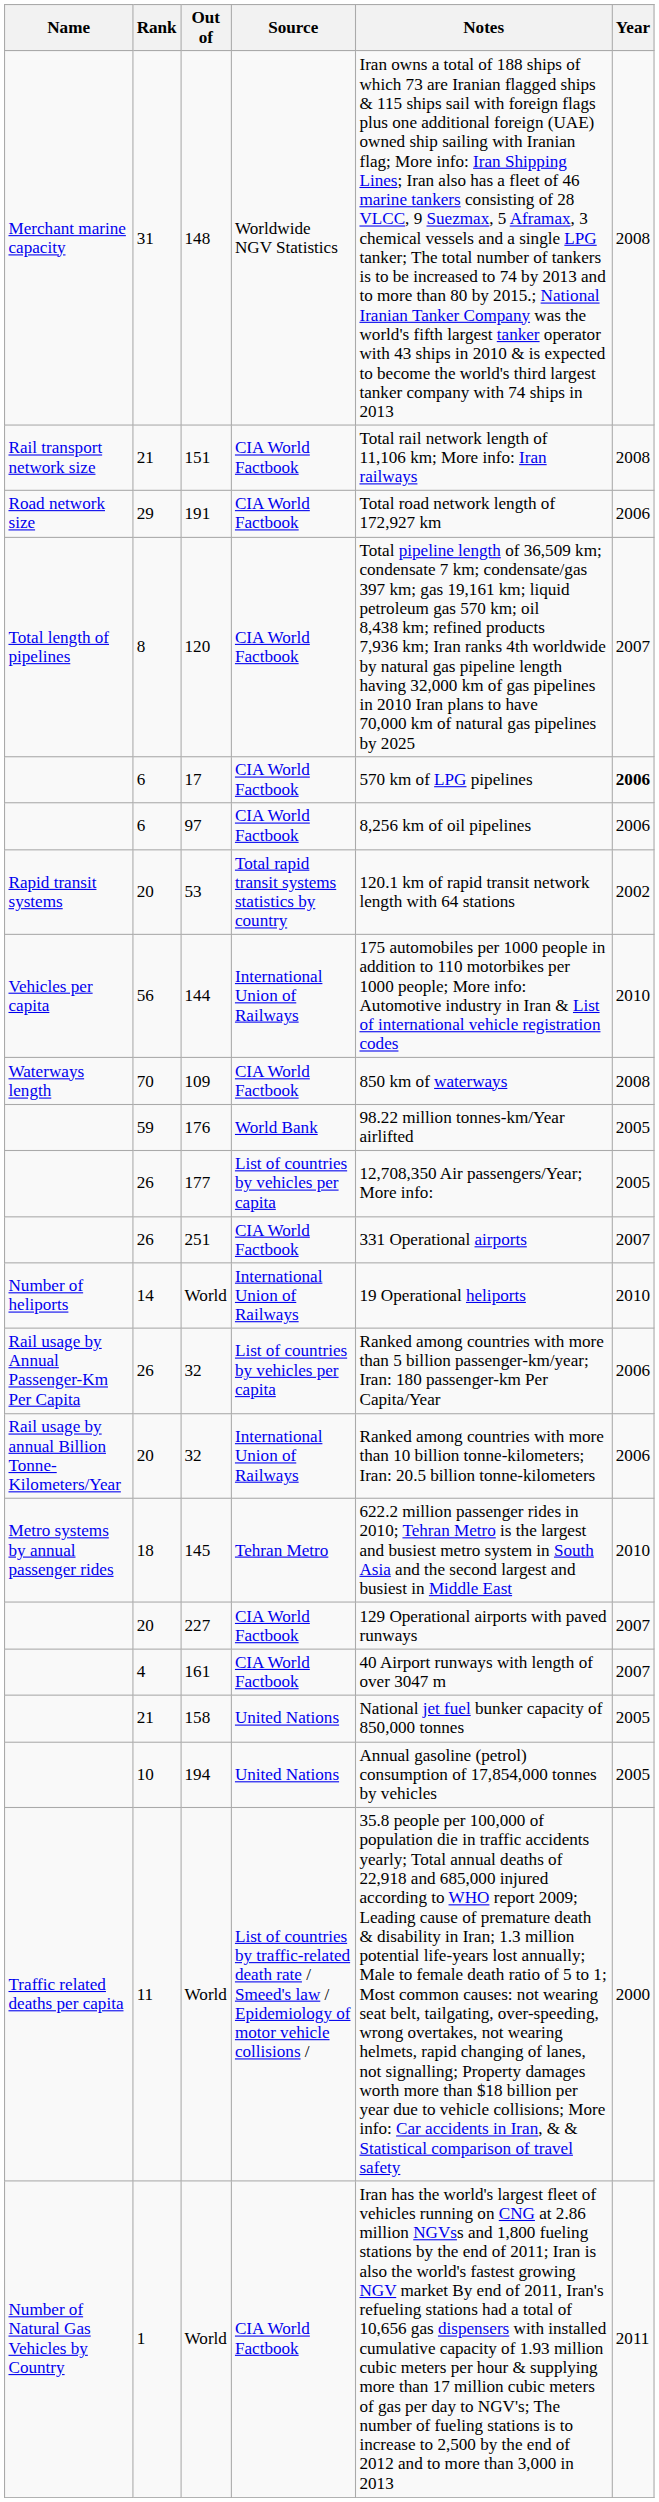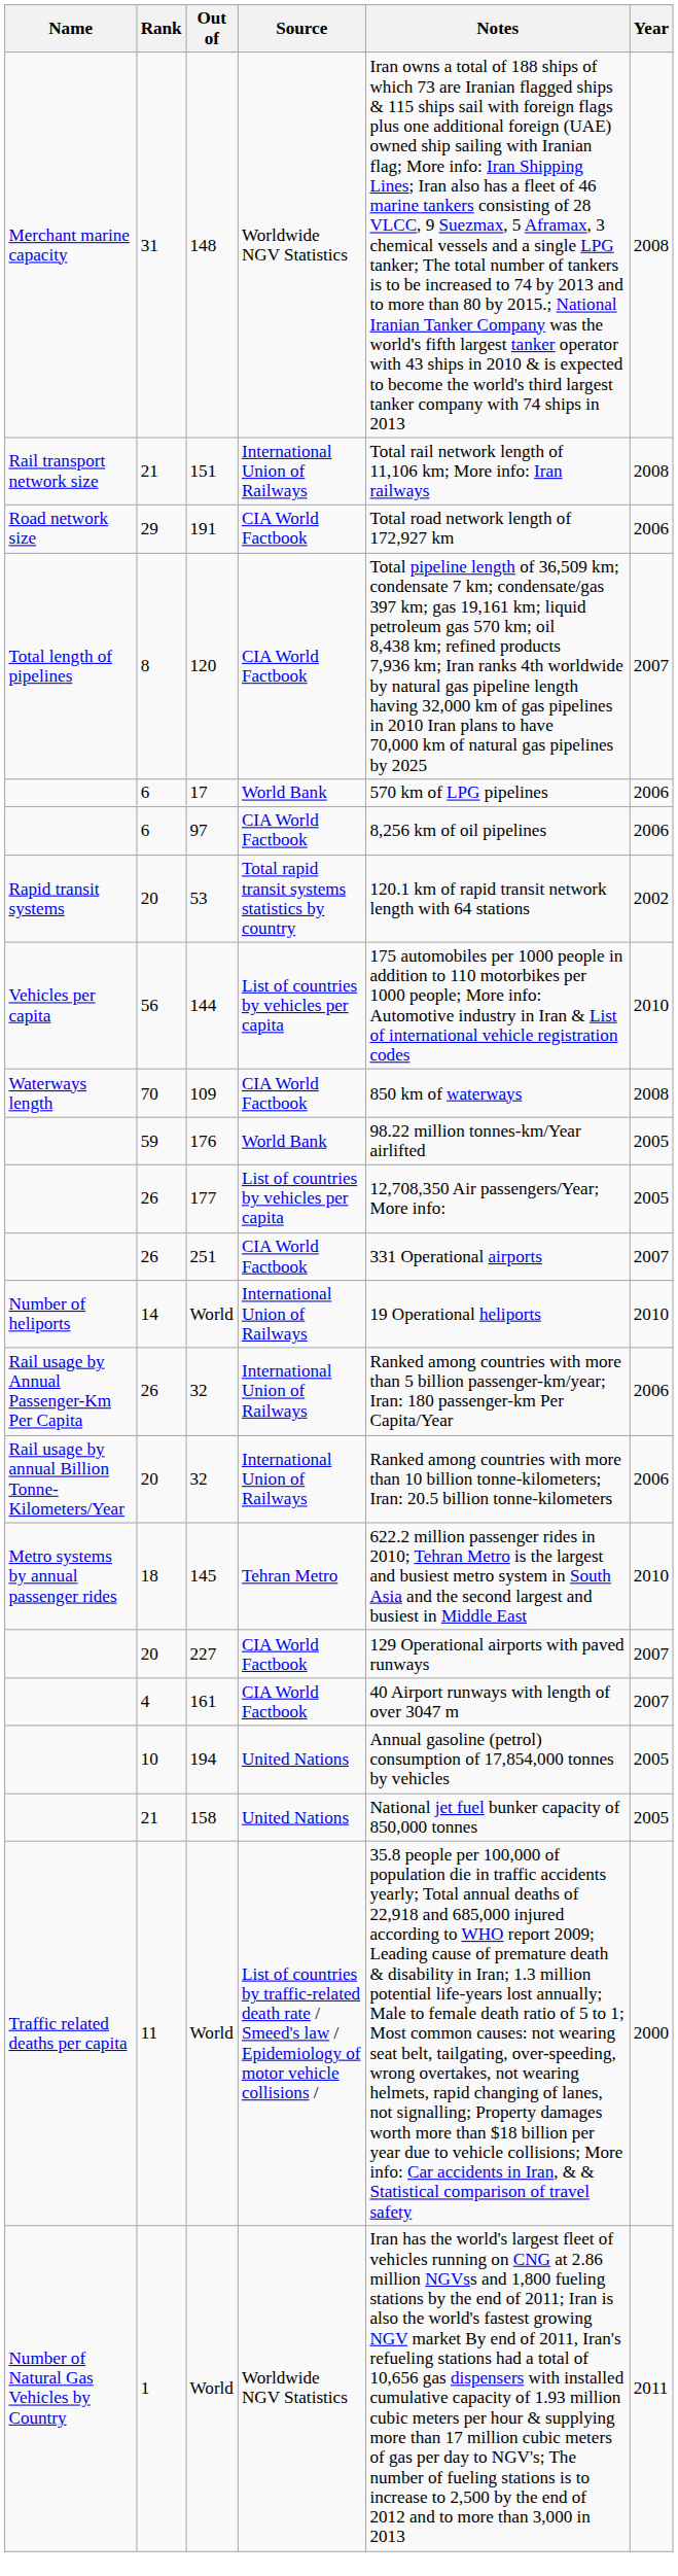 <table class="wikitable sortable" style="text-align:left">
 <tr>
 <th>Name</th>
 <th>Rank</th>
 <th>Out of</th>
 <th>Source</th>
 <th>Notes</th>
 <th>Year</th>
 </tr>
 <tr>
 <td><a href='#'>Merchant marine capacity</a></td>
 <td>31</td>
 <td>148</td>
 <td>Worldwide NGV Statistics</td>
 <td>Iran owns a total of 188 ships of which 73 are Iranian flagged ships & 115 ships sail with foreign flags plus one additional foreign (UAE) owned ship sailing with Iranian flag; More info: <a href='#'>Iran Shipping Lines</a>; Iran also has a fleet of 46 <a href='#'>marine tankers</a> consisting of 28 <a href='#'>VLCC</a>, 9 <a href='#'>Suezmax</a>, 5 <a href='#'>Aframax</a>, 3 chemical vessels and a single <a href='#'>LPG</a> tanker; The total number of tankers is to be increased to 74 by 2013 and to more than 80 by 2015.; <a href='#'>National Iranian Tanker Company</a> was the world's fifth largest <a href='#'>tanker</a> operator with 43 ships in 2010 & is expected to become the world's third largest tanker company with 74 ships in 2013</td>
 <td>2008</td>
 </tr>
 <tr>
 <td><a href='#'>Rail transport network size</a></td>
 <td>21</td>
 <td>151</td>
-<td><a href='#'>CIA World Factbook</a></td>
+<td><a href='#'>International Union of Railways</a></td>
 <td>Total rail network length of 11,106 km; More info: <a href='#'>Iran railways</a></td>
 <td>2008</td>
 </tr>
 <tr>
 <td><a href='#'>Road network size</a></td>
 <td>29</td>
 <td>191</td>
 <td><a href='#'>CIA World Factbook</a></td>
 <td>Total road network length of 172,927 km</td>
 <td>2006</td>
 </tr>
 <tr>
 <td><a href='#'>Total length of pipelines</a></td>
 <td>8</td>
 <td>120</td>
 <td><a href='#'>CIA World Factbook</a></td>
 <td>Total <a href='#'>pipeline length</a> of 36,509 km; condensate 7 km; condensate/gas 397 km; gas 19,161 km; liquid petroleum gas 570 km; oil 8,438 km; refined products 7,936 km; Iran ranks 4th worldwide by natural gas pipeline length having 32,000 km of gas pipelines in 2010 Iran plans to have 70,000 km of natural gas pipelines by 2025</td>
 <td>2007</td>
 </tr>
 <tr>
 <td></td>
 <td>6</td>
 <td>17</td>
-<td><a href='#'>CIA World Factbook</a></td>
+<td><a href='#'>World Bank</a></td>
 <td>570 km of <a href='#'>LPG</a> pipelines</td>
-<td><strong>2006</strong></td>
+<td>2006</td>
 </tr>
 <tr>
 <td></td>
 <td>6</td>
 <td>97</td>
 <td><a href='#'>CIA World Factbook</a></td>
 <td>8,256 km of oil pipelines</td>
 <td>2006</td>
 </tr>
 <tr>
 <td><a href='#'>Rapid transit systems</a></td>
 <td>20</td>
 <td>53</td>
 <td><a href='#'>Total rapid transit systems statistics by country</a></td>
 <td>120.1 km of rapid transit network length with 64 stations</td>
 <td>2002</td>
 </tr>
 <tr>
 <td><a href='#'>Vehicles per capita</a></td>
 <td>56</td>
 <td>144</td>
-<td><a href='#'>International Union of Railways</a></td>
+<td><a href='#'>List of countries by vehicles per capita</a></td>
 <td>175 automobiles per 1000 people in addition to 110 motorbikes per 1000 people; More info: Automotive industry in Iran & <a href='#'>List of international vehicle registration codes</a></td>
 <td>2010</td>
 </tr>
 <tr>
 <td><a href='#'>Waterways length</a></td>
 <td>70</td>
 <td>109</td>
 <td><a href='#'>CIA World Factbook</a></td>
 <td>850 km of <a href='#'>waterways</a></td>
 <td>2008</td>
 </tr>
 <tr>
 <td></td>
 <td>59</td>
 <td>176</td>
 <td><a href='#'>World Bank</a></td>
 <td>98.22 million tonnes-km/Year airlifted</td>
 <td>2005</td>
 </tr>
 <tr>
 <td></td>
 <td>26</td>
 <td>177</td>
 <td><a href='#'>List of countries by vehicles per capita</a></td>
 <td>12,708,350 Air passengers/Year; More info: </td>
 <td>2005</td>
 </tr>
 <tr>
 <td></td>
 <td>26</td>
 <td>251</td>
 <td><a href='#'>CIA World Factbook</a></td>
 <td>331 Operational <a href='#'>airports</a></td>
 <td>2007</td>
 </tr>
 <tr>
 <td><a href='#'>Number of heliports</a></td>
 <td>14</td>
 <td>World</td>
 <td><a href='#'>International Union of Railways</a></td>
 <td>19 Operational <a href='#'>heliports</a></td>
 <td>2010</td>
 </tr>
 <tr>
 <td><a href='#'>Rail usage by Annual Passenger-Km Per Capita</a></td>
 <td>26</td>
 <td>32</td>
-<td><a href='#'>List of countries by vehicles per capita</a></td>
+<td><a href='#'>International Union of Railways</a></td>
 <td>Ranked among countries with more than 5 billion passenger-km/year; Iran: 180 passenger-km Per Capita/Year</td>
 <td>2006</td>
 </tr>
 <tr>
 <td><a href='#'>Rail usage by annual Billion Tonne-Kilometers/Year</a></td>
 <td>20</td>
 <td>32</td>
 <td><a href='#'>International Union of Railways</a></td>
 <td>Ranked among countries with more than 10 billion tonne-kilometers; Iran: 20.5 billion tonne-kilometers</td>
 <td>2006</td>
 </tr>
 <tr>
 <td><a href='#'>Metro systems by annual passenger rides</a></td>
 <td>18</td>
 <td>145</td>
 <td><a href='#'>Tehran Metro</a></td>
 <td>622.2 million passenger rides in 2010; <a href='#'>Tehran Metro</a> is the largest and busiest metro system in <a href='#'>South Asia</a> and the second largest and busiest in <a href='#'>Middle East</a></td>
 <td>2010</td>
 </tr>
 <tr>
 <td></td>
 <td>20</td>
 <td>227</td>
 <td><a href='#'>CIA World Factbook</a></td>
 <td>129 Operational airports with paved runways</td>
 <td>2007</td>
 </tr>
 <tr>
 <td></td>
 <td>4</td>
 <td>161</td>
 <td><a href='#'>CIA World Factbook</a></td>
 <td>40 Airport runways with length of over 3047 m</td>
 <td>2007</td>
 </tr>
 <tr>
 <td></td>
+<td>10</td>
+<td>194</td>
+<td><a href='#'>United Nations</a></td>
+<td>Annual gasoline (petrol) consumption of 17,854,000 tonnes by vehicles</td>
+<td>2005</td>
+</tr>
+<tr>
+<td></td>
 <td>21</td>
 <td>158</td>
 <td><a href='#'>United Nations</a></td>
 <td>National <a href='#'>jet fuel</a> bunker capacity of 850,000 tonnes</td>
-<td>2005</td>
-</tr>
-<tr>
-<td></td>
-<td>10</td>
-<td>194</td>
-<td><a href='#'>United Nations</a></td>
-<td>Annual gasoline (petrol) consumption of 17,854,000 tonnes by vehicles</td>
 <td>2005</td>
 </tr>
 <tr>
 <td><a href='#'>Traffic related deaths per capita</a></td>
 <td>11</td>
 <td>World</td>
 <td><a href='#'>List of countries by traffic-related death rate</a> / <a href='#'>Smeed's law</a> / <a href='#'>Epidemiology of motor vehicle collisions</a> / </td>
 <td>35.8 people per 100,000 of population die in traffic accidents yearly; Total annual deaths of 22,918 and 685,000 injured according to <a href='#'>WHO</a> report 2009; Leading cause of premature death & disability in Iran; 1.3 million potential life-years lost annually; Male to female death ratio of 5 to 1; Most common causes: not wearing seat belt, tailgating, over-speeding, wrong overtakes, not wearing helmets, rapid changing of lanes, not signalling; Property damages worth more than $18 billion per year due to vehicle collisions; More info: <a href='#'>Car accidents in Iran</a>,  &  & <a href='#'>Statistical comparison of travel safety</a></td>
 <td>2000</td>
 </tr>
 <tr>
 <td><a href='#'>Number of Natural Gas Vehicles by Country</a></td>
 <td>1</td>
 <td>World</td>
-<td><a href='#'>CIA World Factbook</a></td>
+<td>Worldwide NGV Statistics</td>
 <td>Iran has the world's largest fleet of vehicles running on <a href='#'>CNG</a> at 2.86 million <a href='#'>NGVs</a>s and 1,800 fueling stations by the end of 2011; Iran is also the world's fastest growing <a href='#'>NGV</a> market By end of 2011, Iran's refueling stations had a total of 10,656 gas <a href='#'>dispensers</a> with installed cumulative capacity of 1.93 million cubic meters per hour & supplying more than 17 million cubic meters of gas per day to NGV's; The number of fueling stations is to increase to 2,500 by the end of 2012 and to more than 3,000 in 2013</td>
 <td>2011</td>
 </tr>
 </table>
